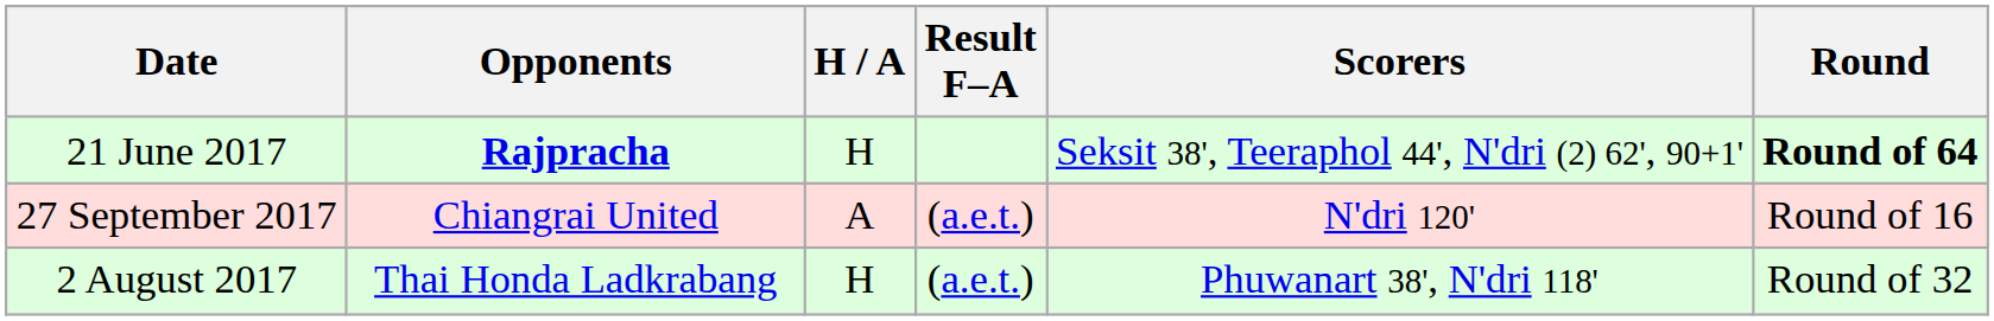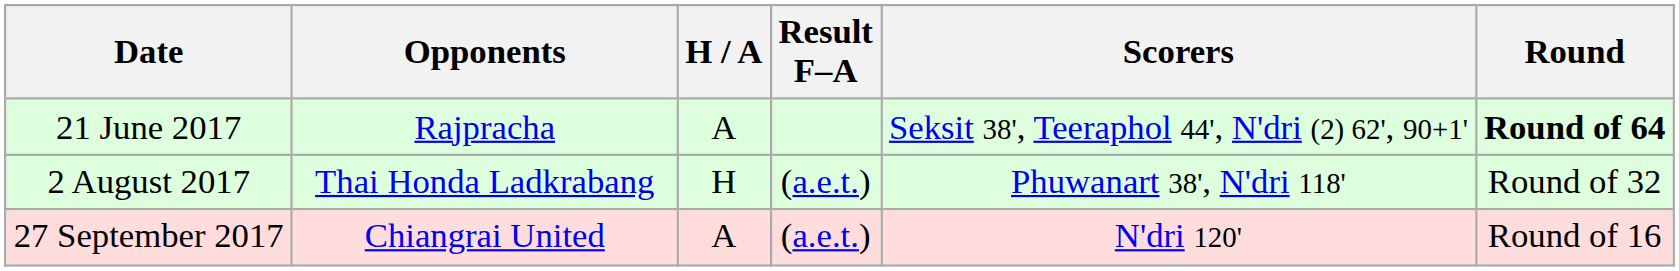 <table class="wikitable" style="text-align:center">
 <tr>
 <th width="125">Date</th>
 <th width="170">Opponents</th>
 <th nowrap>H / A</th>
 <th>Result<br>F–A</th>
 <th>Scorers</th>
 <th>Round</th>
 </tr>
 <tr bgcolor="#ddffdd">
 <td>21 June 2017</td>
-<td><strong><a href='#'>Rajpracha</a></strong></td>
-<td>H</td>
+<td><a href='#'>Rajpracha</a></td>
+<td>A</td>
 <td> </td>
 <td nowrap><a href='#'>Seksit</a> <small>38'</small>, <a href='#'>Teeraphol</a> <small>44'</small>, <a href='#'>N'dri</a> <small>(2) 62'</small>, <small>90+1'</small></td>
 <td nowrap><strong>Round of 64</strong></td>
+</tr>
+<tr bgcolor="#ddffdd">
+<td>2 August 2017</td>
+<td><a href='#'>Thai Honda Ladkrabang</a></td>
+<td>H</td>
+<td nowrap>   (<a href='#'>a.e.t.</a>)</td>
+<td><a href='#'>Phuwanart</a> <small>38'</small>, <a href='#'>N'dri</a> <small>118'</small></td>
+<td>Round of 32</td>
 </tr>
 <tr bgcolor="#ffdddd">
 <td>27 September 2017</td>
 <td><a href='#'>Chiangrai United</a></td>
 <td>A</td>
 <td nowrap>  (<a href='#'>a.e.t.</a>)</td>
 <td><a href='#'>N'dri</a> <small>120'</small></td>
 <td>Round of 16</td>
 </tr>
-<tr bgcolor="#ddffdd">
-<td>2 August 2017</td>
-<td><a href='#'>Thai Honda Ladkrabang</a></td>
-<td>H</td>
-<td nowrap>   (<a href='#'>a.e.t.</a>)</td>
-<td><a href='#'>Phuwanart</a> <small>38'</small>, <a href='#'>N'dri</a> <small>118'</small></td>
-<td>Round of 32</td>
-</tr>
 </table>
